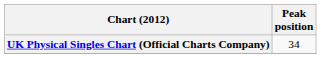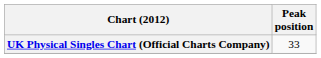 <table class="wikitable plainrowheaders" style="text-align:center;">
 <tr>
 <th scope="col">Chart (2012)</th>
 <th scope="col">Peak<br>position</th>
 </tr>
 <tr>
 <th scope="row"><a href='#'>UK Physical Singles Chart</a> (Official Charts Company)</th>
-<td align="center">34</td>
+<td align="center">33</td>
 </tr>
 <tr>
 </tr>
 </table>
